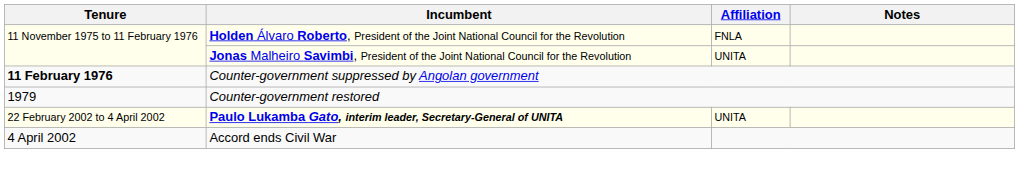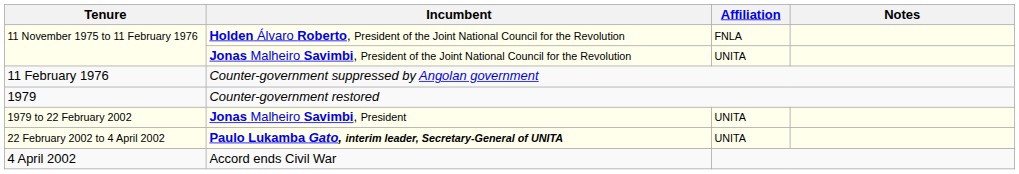 <table class="wikitable">
 <tr align=left>
 <th width="18%">Tenure</th>
 <th width="45%">Incumbent</th>
 <th width="7%"><a href='#'>Affiliation</a></th>
 <th width="20%">Notes</th>
 </tr>
 <tr valign=top bgcolor="#ffffec">
 <td rowspan="2"><small>11 November 1975 to 11 February 1976</small></td>
 <td><a href='#'><strong>Holden</strong> Álvaro <strong>Roberto</strong></a>, <small>President of the Joint National Council for the Revolution</small></td>
 <td valign=top><small>FNLA</small></td>
 <td> </td>
 </tr>
 <tr valign=top bgcolor="#ffffec">
 <td><a href='#'><strong>Jonas</strong> Malheiro <strong>Savimbi</strong></a>, <small>President of the Joint National Council for the Revolution</small></td>
 <td valign=top><small>UNITA</small></td>
 <td> </td>
 </tr>
 <tr valign=top>
-<td><strong>11 February 1976</strong></td>
+<td>11 February 1976</td>
 <td colspan="3"><em>Counter-government suppressed by <a href='#'>Angolan government</a></em></td>
 </tr>
 <tr>
 <td>1979</td>
 <td colspan="3"><em>Counter-government restored</em></td>
+</tr>
+<tr valign=top bgcolor="#ffffec">
+<td><small>1979 to 22 February 2002</small></td>
+<td><a href='#'><strong>Jonas</strong> Malheiro <strong>Savimbi</strong></a>, <small>President</small></td>
+<td valign=top><small>UNITA</small></td>
+<td> </td>
 </tr>
 <tr valign=top bgcolor="#ffffec">
 <td><small>22 February 2002 to 4 April 2002</small></td>
 <td><a href='#'><strong>Paulo Lukamba <em>Gato<strong><em></a>, <small>interim leader, Secretary-General of UNITA</small></td>
 <td><small>UNITA</small></td>
 <td> </td>
 </tr>
 <tr>
 <td>4 April 2002</td>
 <td></em>Accord ends Civil War<em></td>
 </tr>
 </table>
